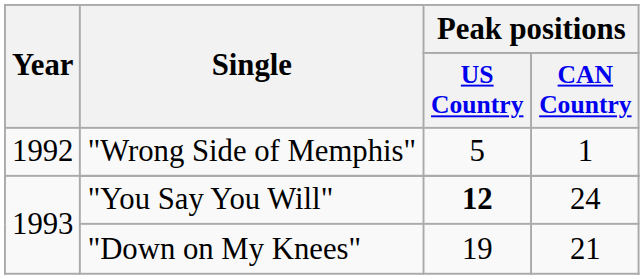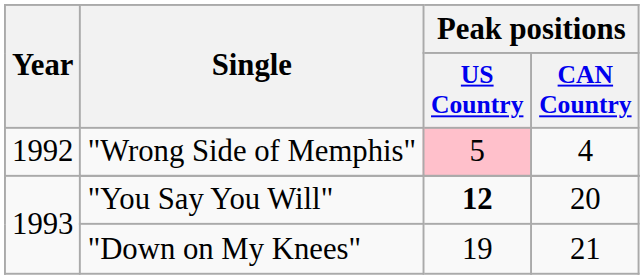 <table class="wikitable">
 <tr>
 <th rowspan="2">Year</th>
 <th rowspan="2">Single</th>
 <th colspan="2">Peak positions</th>
 </tr>
 <tr style="font-size:smaller;">
 <th width="50"><a href='#'>US Country</a></th>
 <th width="50"><a href='#'>CAN Country</a></th>
 </tr>
 <tr>
 <td rowspan="2">1992</td>
 <td>"Wrong Side of Memphis"</td>
-<td align="center">5</td>
-<td align="center">1</td>
+<td align="center" style="background: pink;">5</td>
+<td align="center">4</td>
 </tr>
 <tr>
 </tr>
 <tr>
 <td rowspan="2">1993</td>
 <td>"You Say You Will"</td>
 <td align="center"><strong>12</strong></td>
-<td align="center">24</td>
+<td align="center">20</td>
 </tr>
 <tr>
 <td>"Down on My Knees"</td>
 <td align="center">19</td>
 <td align="center">21</td>
 </tr>
 </table>
